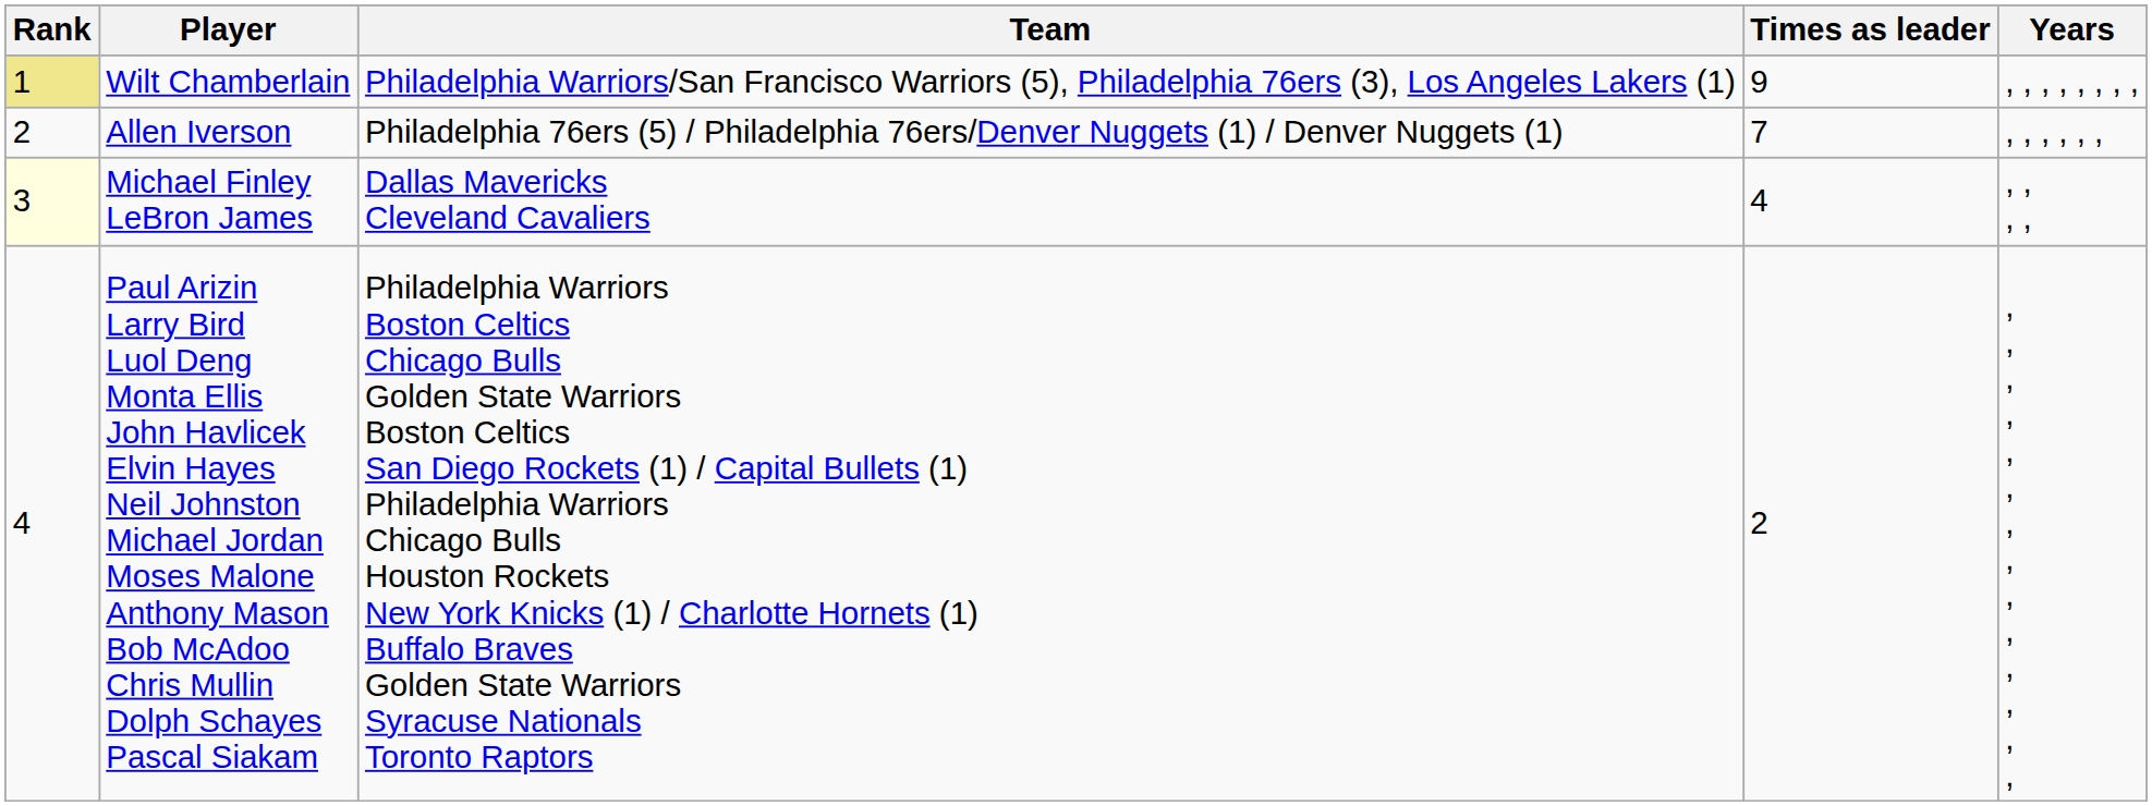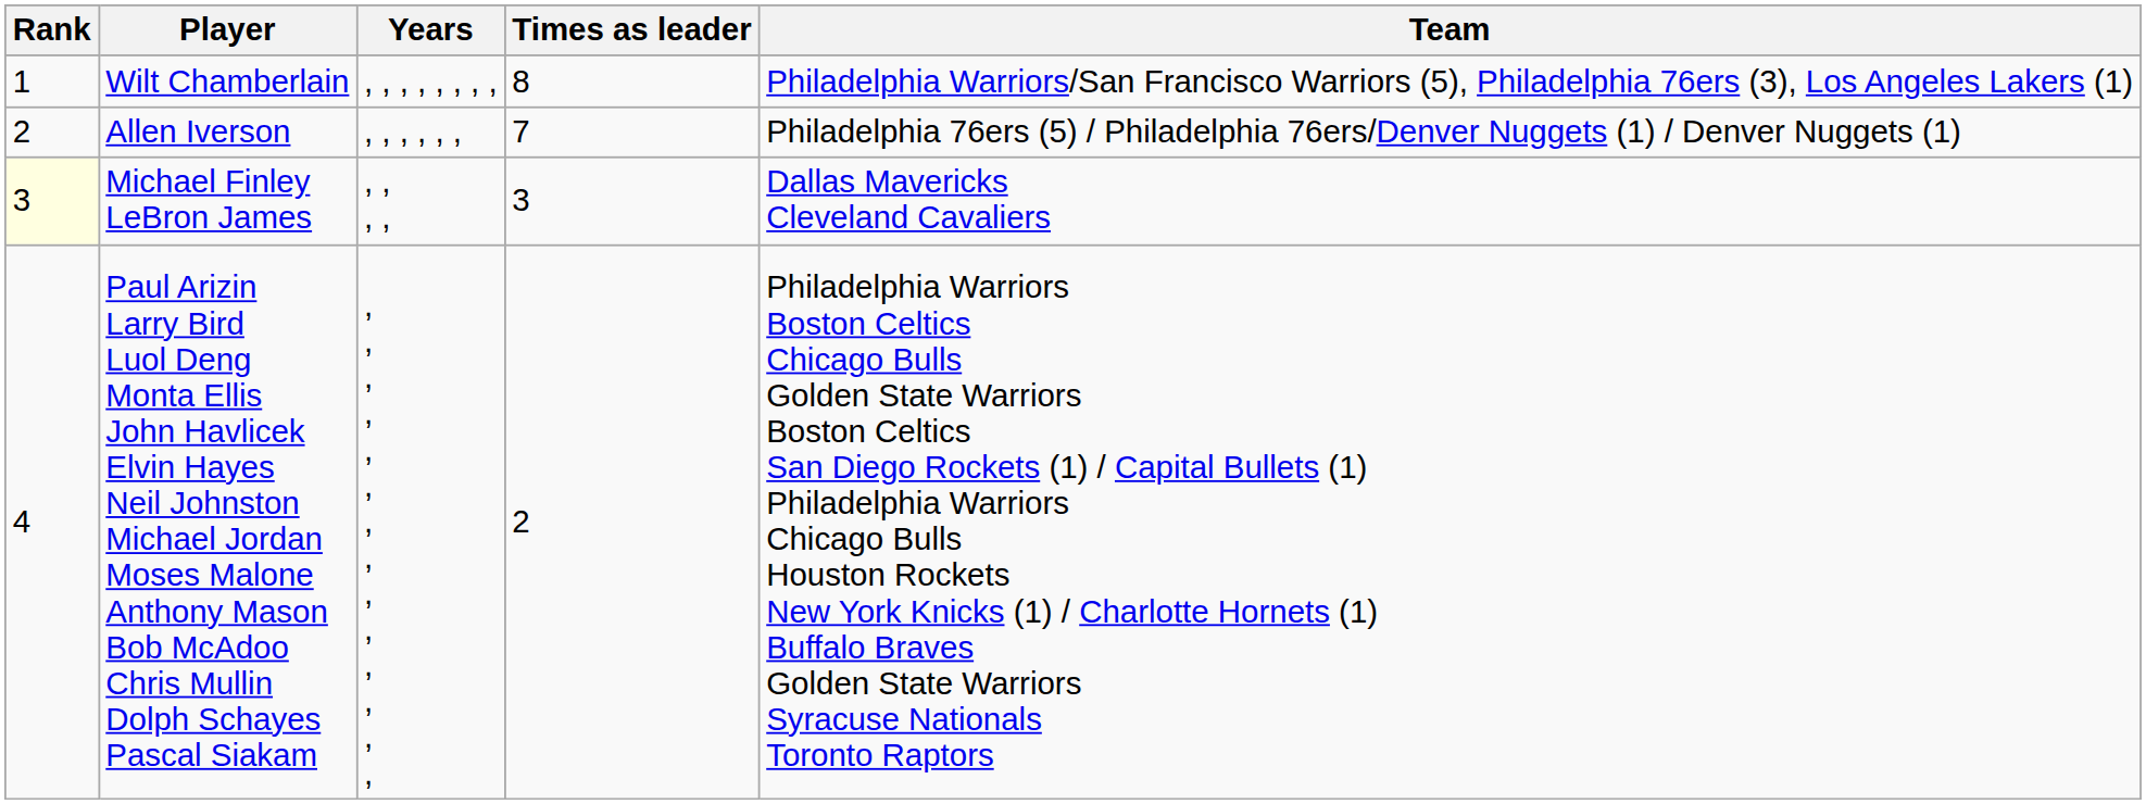 <table class="wikitable">
 <tr>
 <th>Rank</th>
 <th>Player</th>
+<th>Years</th>
+<th>Times as leader</th>
 <th>Team</th>
-<th>Times as leader</th>
-<th>Years</th>
 </tr>
 <tr>
-<td style="background: khaki;">1</td>
+<td>1</td>
 <td><a href='#'>Wilt Chamberlain</a></td>
+<td>, , , , , , , , </td>
+<td>8</td>
 <td><a href='#'>Philadelphia Warriors</a>/San Francisco Warriors (5), <a href='#'>Philadelphia 76ers</a> (3), <a href='#'>Los Angeles Lakers</a> (1)</td>
-<td>9</td>
-<td>, , , , , , , , </td>
 </tr>
 <tr>
 <td>2</td>
 <td><a href='#'>Allen Iverson</a></td>
+<td>, , , , , , </td>
+<td>7</td>
 <td>Philadelphia 76ers (5) / Philadelphia 76ers/<a href='#'>Denver Nuggets</a> (1) / Denver Nuggets (1)</td>
-<td>7</td>
-<td>, , , , , , </td>
 </tr>
 <tr>
 <td style="background: lightyellow;">3</td>
 <td><a href='#'>Michael Finley</a><br><a href='#'>LeBron James</a></td>
+<td>, , <br>, , </td>
+<td>3</td>
 <td><a href='#'>Dallas Mavericks</a><br><a href='#'>Cleveland Cavaliers</a></td>
-<td>4</td>
-<td>, , <br>, , </td>
 </tr>
 <tr>
 <td>4</td>
 <td><a href='#'>Paul Arizin</a><br><a href='#'>Larry Bird</a><br><a href='#'>Luol Deng</a><br><a href='#'>Monta Ellis</a><br><a href='#'>John Havlicek</a><br><a href='#'>Elvin Hayes</a><br><a href='#'>Neil Johnston</a><br><a href='#'>Michael Jordan</a><br><a href='#'>Moses Malone</a><br><a href='#'>Anthony Mason</a><br><a href='#'>Bob McAdoo</a><br><a href='#'>Chris Mullin</a><br><a href='#'>Dolph Schayes</a><br><a href='#'>Pascal Siakam</a></td>
+<td><br>, <br>, <br>, <br>, <br>, <br>, <br>, <br>, <br>, <br>, <br>, <br>, <br>, <br>, </td>
+<td>2</td>
 <td>Philadelphia Warriors<br><a href='#'>Boston Celtics</a><br><a href='#'>Chicago Bulls</a><br>Golden State Warriors<br>Boston Celtics<br><a href='#'>San Diego Rockets</a> (1) / <a href='#'>Capital Bullets</a> (1)<br>Philadelphia Warriors<br>Chicago Bulls<br>Houston Rockets<br><a href='#'>New York Knicks</a> (1) / <a href='#'>Charlotte Hornets</a> (1)<br><a href='#'>Buffalo Braves</a><br>Golden State Warriors<br><a href='#'>Syracuse Nationals</a><br><a href='#'>Toronto Raptors</a></td>
-<td>2</td>
-<td><br>, <br>, <br>, <br>, <br>, <br>, <br>, <br>, <br>, <br>, <br>, <br>, <br>, <br>, </td>
 </tr>
 </table>
